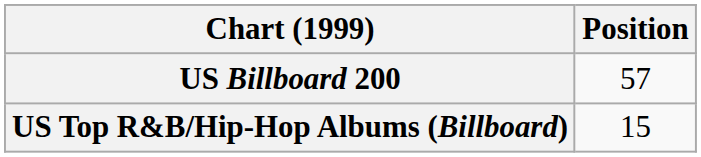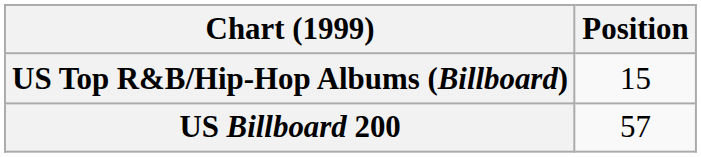 <table class="wikitable plainrowheaders" style="text-align:center">
 <tr>
 <th scope="col">Chart (1999)</th>
 <th scope="col">Position</th>
 </tr>
 <tr>
+<th scope="row">US Top R&B/Hip-Hop Albums (<em>Billboard</em>)</th>
+<td>15</td>
+</tr>
+<tr>
 <th scope="row">US <em>Billboard</em> 200</th>
 <td>57</td>
 </tr>
-<tr>
-<th scope="row">US Top R&B/Hip-Hop Albums (<em>Billboard</em>)</th>
-<td>15</td>
-</tr>
 </table>
